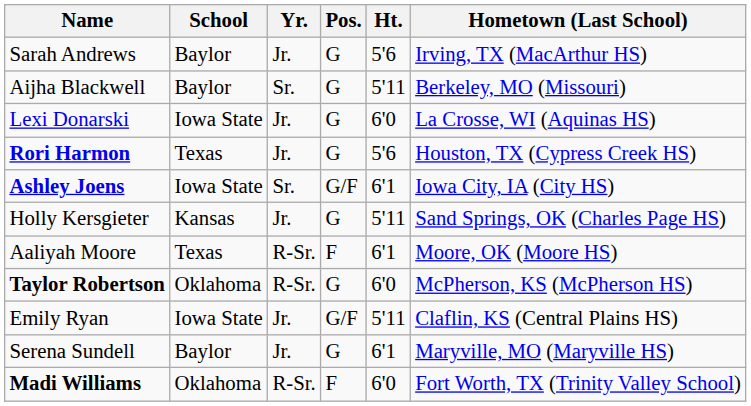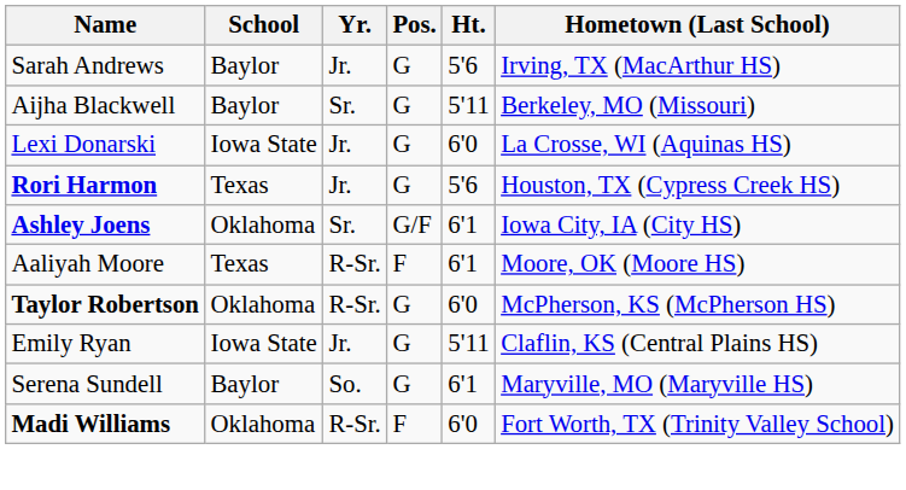 <table class="wikitable">
 <tr>
 <th>Name</th>
 <th>School</th>
 <th>Yr.</th>
 <th>Pos.</th>
 <th>Ht.</th>
 <th>Hometown (Last School)</th>
 </tr>
 <tr>
 <td>Sarah Andrews</td>
 <td>Baylor</td>
 <td>Jr.</td>
 <td>G</td>
 <td>5'6</td>
 <td><a href='#'>Irving, TX</a> (<a href='#'>MacArthur HS</a>)</td>
 </tr>
 <tr>
 <td>Aijha Blackwell</td>
 <td>Baylor</td>
 <td>Sr.</td>
 <td>G</td>
 <td>5'11</td>
 <td><a href='#'>Berkeley, MO</a> (<a href='#'>Missouri</a>)</td>
 </tr>
 <tr>
 <td><a href='#'>Lexi Donarski</a></td>
 <td>Iowa State</td>
 <td>Jr.</td>
 <td>G</td>
 <td>6'0</td>
 <td><a href='#'>La Crosse, WI</a> (<a href='#'>Aquinas HS</a>)</td>
 </tr>
 <tr>
 <td><strong><a href='#'>Rori Harmon</a></strong></td>
 <td>Texas</td>
 <td>Jr.</td>
 <td>G</td>
 <td>5'6</td>
 <td><a href='#'>Houston, TX</a> (<a href='#'>Cypress Creek HS</a>)</td>
 </tr>
 <tr>
 <td><strong><a href='#'>Ashley Joens</a></strong></td>
-<td>Iowa State</td>
+<td>Oklahoma</td>
 <td>Sr.</td>
 <td>G/F</td>
 <td>6'1</td>
 <td><a href='#'>Iowa City, IA</a> (<a href='#'>City HS</a>)</td>
-</tr>
-<tr>
-<td>Holly Kersgieter</td>
-<td>Kansas</td>
-<td>Jr.</td>
-<td>G</td>
-<td>5'11</td>
-<td><a href='#'>Sand Springs, OK</a> (<a href='#'>Charles Page HS</a>)</td>
 </tr>
 <tr>
 <td>Aaliyah Moore</td>
 <td>Texas</td>
 <td>R-Sr.</td>
 <td>F</td>
 <td>6'1</td>
 <td><a href='#'>Moore, OK</a> (<a href='#'>Moore HS</a>)</td>
 </tr>
 <tr>
 <td><strong>Taylor Robertson</strong></td>
 <td>Oklahoma</td>
 <td>R-Sr.</td>
 <td>G</td>
 <td>6'0</td>
 <td><a href='#'>McPherson, KS</a> (<a href='#'>McPherson HS</a>)</td>
 </tr>
 <tr>
 <td>Emily Ryan</td>
 <td>Iowa State</td>
 <td>Jr.</td>
-<td>G/F</td>
+<td>G</td>
 <td>5'11</td>
 <td><a href='#'>Claflin, KS</a> (Central Plains HS)</td>
 </tr>
 <tr>
 <td>Serena Sundell</td>
 <td>Baylor</td>
-<td>Jr.</td>
+<td>So.</td>
 <td>G</td>
 <td>6'1</td>
 <td><a href='#'>Maryville, MO</a> (<a href='#'>Maryville HS</a>)</td>
 </tr>
 <tr>
 <td><strong>Madi Williams</strong></td>
 <td>Oklahoma</td>
 <td>R-Sr.</td>
 <td>F</td>
 <td>6'0</td>
 <td><a href='#'>Fort Worth, TX</a> (<a href='#'>Trinity Valley School</a>)</td>
 </tr>
 </table>
